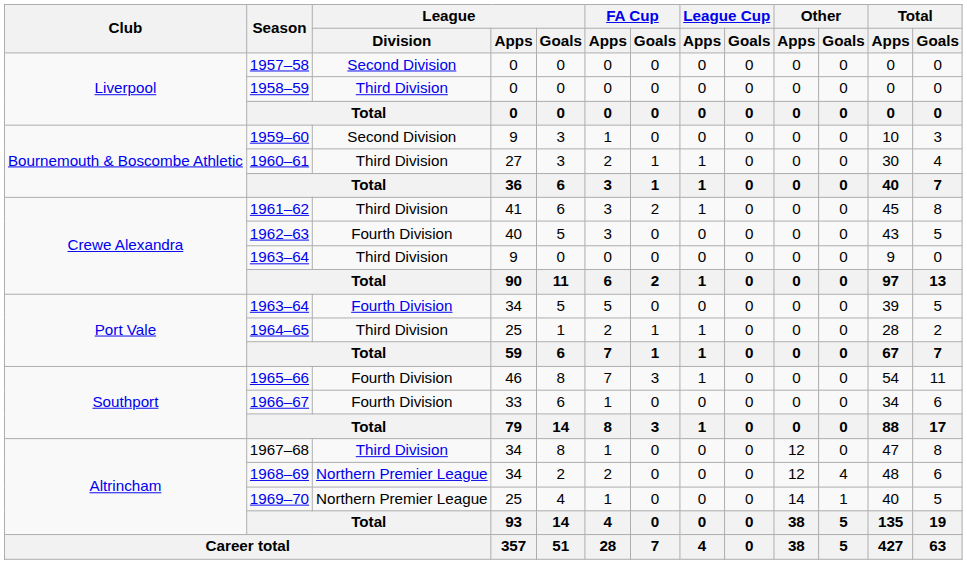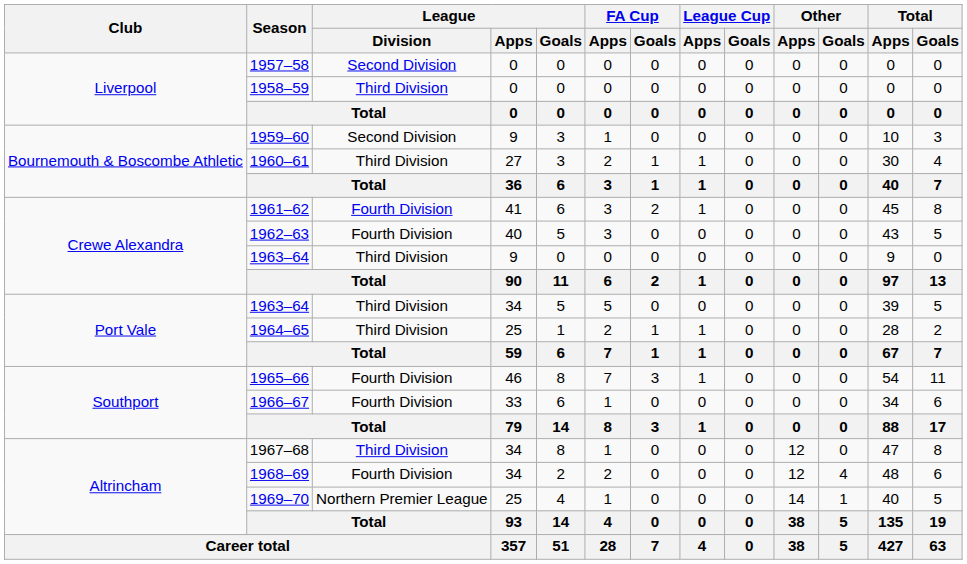 <table class="wikitable" style="text-align:center">
 <tr>
 <th rowspan="2">Club</th>
 <th rowspan="2">Season</th>
 <th colspan="3">League</th>
 <th colspan="2"><a href='#'>FA Cup</a></th>
 <th colspan="2"><a href='#'>League Cup</a></th>
 <th colspan="2">Other</th>
 <th colspan="2">Total</th>
 </tr>
 <tr>
 <th>Division</th>
 <th>Apps</th>
 <th>Goals</th>
 <th>Apps</th>
 <th>Goals</th>
 <th>Apps</th>
 <th>Goals</th>
 <th>Apps</th>
 <th>Goals</th>
 <th>Apps</th>
 <th>Goals</th>
 </tr>
 <tr>
 <td rowspan="3"><a href='#'>Liverpool</a></td>
 <td><a href='#'>1957–58</a></td>
 <td><a href='#'>Second Division</a></td>
 <td>0</td>
 <td>0</td>
 <td>0</td>
 <td>0</td>
 <td>0</td>
 <td>0</td>
 <td>0</td>
 <td>0</td>
 <td>0</td>
 <td>0</td>
 </tr>
 <tr>
 <td><a href='#'>1958–59</a></td>
 <td><a href='#'>Third Division</a></td>
 <td>0</td>
 <td>0</td>
 <td>0</td>
 <td>0</td>
 <td>0</td>
 <td>0</td>
 <td>0</td>
 <td>0</td>
 <td>0</td>
 <td>0</td>
 </tr>
 <tr>
 <th colspan="2">Total</th>
 <th>0</th>
 <th>0</th>
 <th>0</th>
 <th>0</th>
 <th>0</th>
 <th>0</th>
 <th>0</th>
 <th>0</th>
 <th>0</th>
 <th>0</th>
 </tr>
 <tr>
 <td rowspan="3"><a href='#'>Bournemouth & Boscombe Athletic</a></td>
 <td><a href='#'>1959–60</a></td>
 <td>Second Division</td>
 <td>9</td>
 <td>3</td>
 <td>1</td>
 <td>0</td>
 <td>0</td>
 <td>0</td>
 <td>0</td>
 <td>0</td>
 <td>10</td>
 <td>3</td>
 </tr>
 <tr>
 <td><a href='#'>1960–61</a></td>
 <td>Third Division</td>
 <td>27</td>
 <td>3</td>
 <td>2</td>
 <td>1</td>
 <td>1</td>
 <td>0</td>
 <td>0</td>
 <td>0</td>
 <td>30</td>
 <td>4</td>
 </tr>
 <tr>
 <th colspan="2">Total</th>
 <th>36</th>
 <th>6</th>
 <th>3</th>
 <th>1</th>
 <th>1</th>
 <th>0</th>
 <th>0</th>
 <th>0</th>
 <th>40</th>
 <th>7</th>
 </tr>
 <tr>
 <td rowspan="4"><a href='#'>Crewe Alexandra</a></td>
 <td><a href='#'>1961–62</a></td>
-<td>Third Division</td>
+<td><a href='#'>Fourth Division</a></td>
 <td>41</td>
 <td>6</td>
 <td>3</td>
 <td>2</td>
 <td>1</td>
 <td>0</td>
 <td>0</td>
 <td>0</td>
 <td>45</td>
 <td>8</td>
 </tr>
 <tr>
 <td><a href='#'>1962–63</a></td>
 <td>Fourth Division</td>
 <td>40</td>
 <td>5</td>
 <td>3</td>
 <td>0</td>
 <td>0</td>
 <td>0</td>
 <td>0</td>
 <td>0</td>
 <td>43</td>
 <td>5</td>
 </tr>
 <tr>
 <td><a href='#'>1963–64</a></td>
 <td>Third Division</td>
 <td>9</td>
 <td>0</td>
 <td>0</td>
 <td>0</td>
 <td>0</td>
 <td>0</td>
 <td>0</td>
 <td>0</td>
 <td>9</td>
 <td>0</td>
 </tr>
 <tr>
 <th colspan="2">Total</th>
 <th>90</th>
 <th>11</th>
 <th>6</th>
 <th>2</th>
 <th>1</th>
 <th>0</th>
 <th>0</th>
 <th>0</th>
 <th>97</th>
 <th>13</th>
 </tr>
 <tr>
 <td rowspan="3"><a href='#'>Port Vale</a></td>
 <td><a href='#'>1963–64</a></td>
-<td><a href='#'>Fourth Division</a></td>
+<td>Third Division</td>
 <td>34</td>
 <td>5</td>
 <td>5</td>
 <td>0</td>
 <td>0</td>
 <td>0</td>
 <td>0</td>
 <td>0</td>
 <td>39</td>
 <td>5</td>
 </tr>
 <tr>
 <td><a href='#'>1964–65</a></td>
 <td>Third Division</td>
 <td>25</td>
 <td>1</td>
 <td>2</td>
 <td>1</td>
 <td>1</td>
 <td>0</td>
 <td>0</td>
 <td>0</td>
 <td>28</td>
 <td>2</td>
 </tr>
 <tr>
 <th colspan="2">Total</th>
 <th>59</th>
 <th>6</th>
 <th>7</th>
 <th>1</th>
 <th>1</th>
 <th>0</th>
 <th>0</th>
 <th>0</th>
 <th>67</th>
 <th>7</th>
 </tr>
 <tr>
 <td rowspan="3"><a href='#'>Southport</a></td>
 <td><a href='#'>1965–66</a></td>
 <td>Fourth Division</td>
 <td>46</td>
 <td>8</td>
 <td>7</td>
 <td>3</td>
 <td>1</td>
 <td>0</td>
 <td>0</td>
 <td>0</td>
 <td>54</td>
 <td>11</td>
 </tr>
 <tr>
 <td><a href='#'>1966–67</a></td>
 <td>Fourth Division</td>
 <td>33</td>
 <td>6</td>
 <td>1</td>
 <td>0</td>
 <td>0</td>
 <td>0</td>
 <td>0</td>
 <td>0</td>
 <td>34</td>
 <td>6</td>
 </tr>
 <tr>
 <th colspan="2">Total</th>
 <th>79</th>
 <th>14</th>
 <th>8</th>
 <th>3</th>
 <th>1</th>
 <th>0</th>
 <th>0</th>
 <th>0</th>
 <th>88</th>
 <th>17</th>
 </tr>
 <tr>
 <td rowspan="4"><a href='#'>Altrincham</a></td>
 <td>1967–68</td>
 <td><a href='#'>Third Division</a></td>
 <td>34</td>
 <td>8</td>
 <td>1</td>
 <td>0</td>
 <td>0</td>
 <td>0</td>
 <td>12</td>
 <td>0</td>
 <td>47</td>
 <td>8</td>
 </tr>
 <tr>
 <td><a href='#'>1968–69</a></td>
-<td><a href='#'>Northern Premier League</a></td>
+<td>Fourth Division</td>
 <td>34</td>
 <td>2</td>
 <td>2</td>
 <td>0</td>
 <td>0</td>
 <td>0</td>
 <td>12</td>
 <td>4</td>
 <td>48</td>
 <td>6</td>
 </tr>
 <tr>
 <td><a href='#'>1969–70</a></td>
 <td>Northern Premier League</td>
 <td>25</td>
 <td>4</td>
 <td>1</td>
 <td>0</td>
 <td>0</td>
 <td>0</td>
 <td>14</td>
 <td>1</td>
 <td>40</td>
 <td>5</td>
 </tr>
 <tr>
 <th colspan="2">Total</th>
 <th>93</th>
 <th>14</th>
 <th>4</th>
 <th>0</th>
 <th>0</th>
 <th>0</th>
 <th>38</th>
 <th>5</th>
 <th>135</th>
 <th>19</th>
 </tr>
 <tr>
 <th colspan="3">Career total</th>
 <th>357</th>
 <th>51</th>
 <th>28</th>
 <th>7</th>
 <th>4</th>
 <th>0</th>
 <th>38</th>
 <th>5</th>
 <th>427</th>
 <th>63</th>
 </tr>
 </table>
